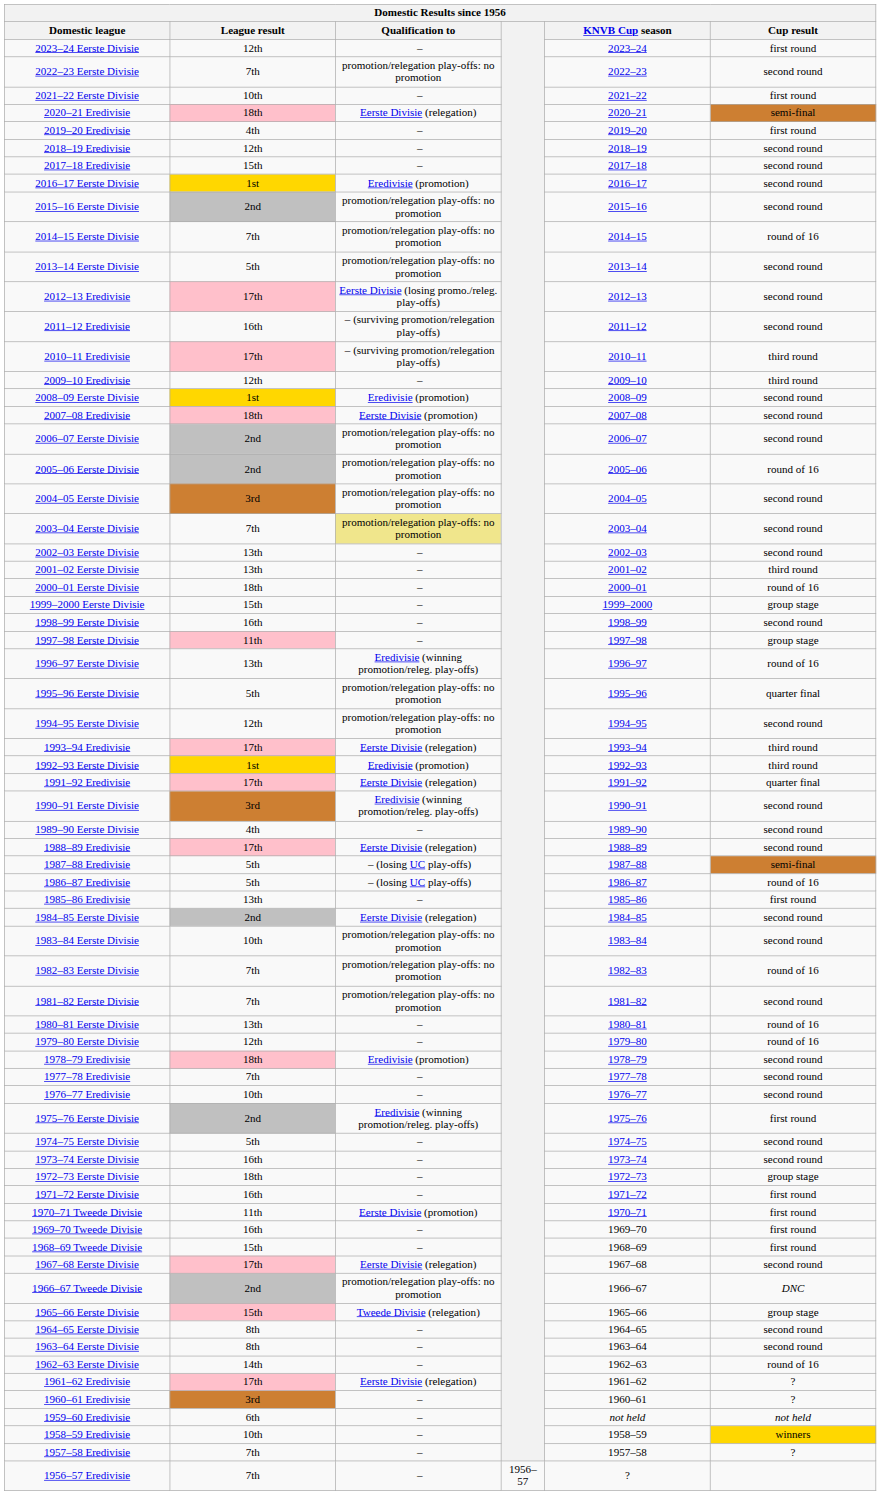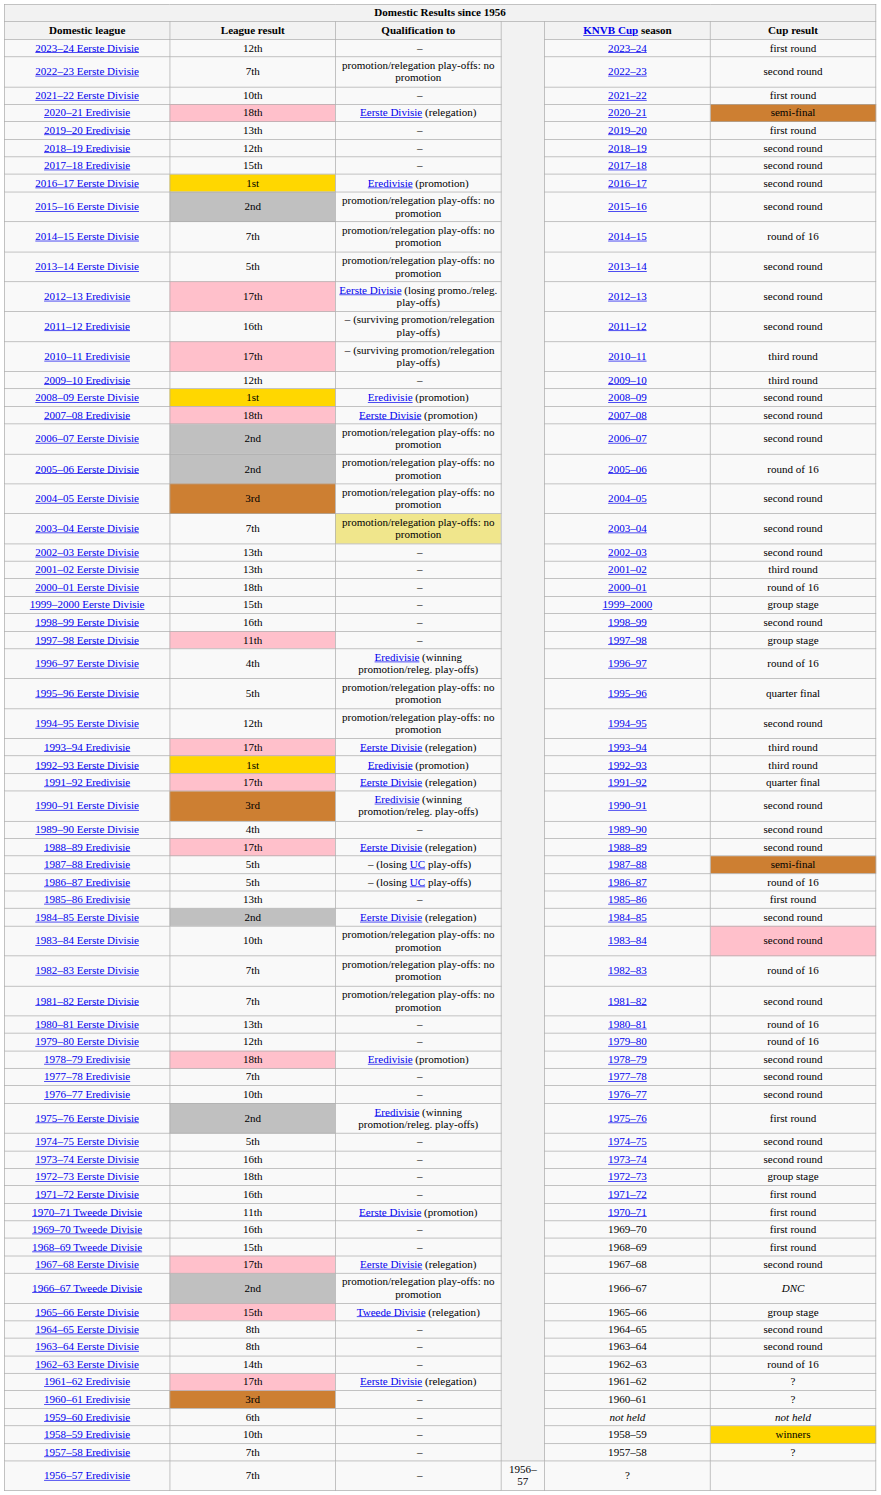 <table class="wikitable collapsible collapsed" style="width: 100%; text-align: center;">
 <tr>
 <th colspan=6>Domestic Results since 1956</th>
 </tr>
 <tr>
 <th width="19%">Domestic league</th>
 <th width="19%">League result</th>
 <th width="19%">Qualification to</th>
 <th width="5%" rowspan="68"></th>
 <th width="19%"><a href='#'>KNVB Cup</a> season</th>
 <th width="19%">Cup result</th>
 </tr>
 <tr>
 <td><a href='#'>2023–24 Eerste Divisie</a></td>
 <td>12th</td>
 <td> –</td>
 <td><a href='#'>2023–24</a></td>
 <td>first round</td>
 </tr>
 <tr>
 <td><a href='#'>2022–23 Eerste Divisie</a></td>
 <td>7th</td>
 <td>promotion/relegation play-offs: no promotion</td>
 <td><a href='#'>2022–23</a></td>
 <td>second round</td>
 </tr>
 <tr>
 <td><a href='#'>2021–22 Eerste Divisie</a></td>
 <td>10th</td>
 <td> –</td>
 <td><a href='#'>2021–22</a></td>
 <td>first round</td>
 </tr>
 <tr>
 <td><a href='#'>2020–21 Eredivisie</a></td>
 <td bgcolor="pink">18th</td>
 <td><a href='#'>Eerste Divisie</a> (relegation)</td>
 <td><a href='#'>2020–21</a></td>
 <td bgcolor="#CD7F32">semi-final</td>
 </tr>
 <tr>
 <td><a href='#'>2019–20 Eredivisie</a></td>
-<td>4th</td>
+<td>13th</td>
 <td> –</td>
 <td><a href='#'>2019–20</a></td>
 <td>first round</td>
 </tr>
 <tr>
 <td><a href='#'>2018–19 Eredivisie</a></td>
 <td>12th</td>
 <td> –</td>
 <td><a href='#'>2018–19</a></td>
 <td>second round</td>
 </tr>
 <tr>
 <td><a href='#'>2017–18 Eredivisie</a></td>
 <td>15th</td>
 <td> –</td>
 <td><a href='#'>2017–18</a></td>
 <td>second round</td>
 </tr>
 <tr>
 <td><a href='#'>2016–17 Eerste Divisie</a></td>
 <td bgcolor="gold">1st</td>
 <td><a href='#'>Eredivisie</a> (promotion)</td>
 <td><a href='#'>2016–17</a></td>
 <td>second round</td>
 </tr>
 <tr>
 <td><a href='#'>2015–16 Eerste Divisie</a></td>
 <td bgcolor="silver">2nd</td>
 <td>promotion/relegation play-offs: no promotion</td>
 <td><a href='#'>2015–16</a></td>
 <td>second round</td>
 </tr>
 <tr>
 <td><a href='#'>2014–15 Eerste Divisie</a></td>
 <td>7th</td>
 <td>promotion/relegation play-offs: no promotion</td>
 <td><a href='#'>2014–15</a></td>
 <td>round of 16</td>
 </tr>
 <tr>
 <td><a href='#'>2013–14 Eerste Divisie</a></td>
 <td>5th</td>
 <td>promotion/relegation play-offs: no promotion</td>
 <td><a href='#'>2013–14</a></td>
 <td>second round</td>
 </tr>
 <tr>
 <td><a href='#'>2012–13 Eredivisie</a></td>
 <td bgcolor="pink">17th</td>
 <td><a href='#'>Eerste Divisie</a> (losing promo./releg. play-offs)</td>
 <td><a href='#'>2012–13</a></td>
 <td>second round</td>
 </tr>
 <tr>
 <td><a href='#'>2011–12 Eredivisie</a></td>
 <td>16th</td>
 <td> – (surviving promotion/relegation play-offs)</td>
 <td><a href='#'>2011–12</a></td>
 <td>second round</td>
 </tr>
 <tr>
 <td><a href='#'>2010–11 Eredivisie</a></td>
 <td bgcolor="pink">17th</td>
 <td> – (surviving promotion/relegation play-offs)</td>
 <td><a href='#'>2010–11</a></td>
 <td>third round</td>
 </tr>
 <tr>
 <td><a href='#'>2009–10 Eredivisie</a></td>
 <td>12th</td>
 <td> –</td>
 <td><a href='#'>2009–10</a></td>
 <td>third round</td>
 </tr>
 <tr>
 <td><a href='#'>2008–09 Eerste Divisie</a></td>
 <td bgcolor="gold">1st</td>
 <td><a href='#'>Eredivisie</a> (promotion)</td>
 <td><a href='#'>2008–09</a></td>
 <td>second round</td>
 </tr>
 <tr>
 <td><a href='#'>2007–08 Eredivisie</a></td>
 <td bgcolor="pink">18th</td>
 <td><a href='#'>Eerste Divisie</a> (promotion)</td>
 <td><a href='#'>2007–08</a></td>
 <td>second round</td>
 </tr>
 <tr>
 <td><a href='#'>2006–07 Eerste Divisie</a></td>
 <td bgcolor="silver">2nd</td>
 <td>promotion/relegation play-offs: no promotion</td>
 <td><a href='#'>2006–07</a></td>
 <td>second round</td>
 </tr>
 <tr>
 <td><a href='#'>2005–06 Eerste Divisie</a></td>
 <td bgcolor="silver">2nd</td>
 <td>promotion/relegation play-offs: no promotion</td>
 <td><a href='#'>2005–06</a></td>
 <td>round of 16</td>
 </tr>
 <tr>
 <td><a href='#'>2004–05 Eerste Divisie</a></td>
 <td bgcolor="#CD7F32">3rd</td>
 <td>promotion/relegation play-offs: no promotion</td>
 <td><a href='#'>2004–05</a></td>
 <td>second round</td>
 </tr>
 <tr>
 <td><a href='#'>2003–04 Eerste Divisie</a></td>
 <td>7th</td>
 <td style="background: khaki;">promotion/relegation play-offs: no promotion</td>
 <td><a href='#'>2003–04</a></td>
 <td>second round</td>
 </tr>
 <tr>
 <td><a href='#'>2002–03 Eerste Divisie</a></td>
 <td>13th</td>
 <td> –</td>
 <td><a href='#'>2002–03</a></td>
 <td>second round</td>
 </tr>
 <tr>
 <td><a href='#'>2001–02 Eerste Divisie</a></td>
 <td>13th</td>
 <td> –</td>
 <td><a href='#'>2001–02</a></td>
 <td>third round</td>
 </tr>
 <tr>
 <td><a href='#'>2000–01 Eerste Divisie</a></td>
 <td>18th</td>
 <td> –</td>
 <td><a href='#'>2000–01</a></td>
 <td>round of 16</td>
 </tr>
 <tr>
 <td><a href='#'>1999–2000 Eerste Divisie</a></td>
 <td>15th</td>
 <td> –</td>
 <td><a href='#'>1999–2000</a></td>
 <td>group stage</td>
 </tr>
 <tr>
 <td><a href='#'>1998–99 Eerste Divisie</a></td>
 <td>16th</td>
 <td> –</td>
 <td><a href='#'>1998–99</a></td>
 <td>second round</td>
 </tr>
 <tr>
 <td><a href='#'>1997–98 Eerste Divisie</a></td>
 <td style="background: pink;">11th</td>
 <td> –</td>
 <td><a href='#'>1997–98</a></td>
 <td>group stage</td>
 </tr>
 <tr>
 <td><a href='#'>1996–97 Eerste Divisie</a></td>
-<td>13th</td>
+<td>4th</td>
 <td><a href='#'>Eredivisie</a> (winning promotion/releg. play-offs)</td>
 <td><a href='#'>1996–97</a></td>
 <td>round of 16</td>
 </tr>
 <tr>
 <td><a href='#'>1995–96 Eerste Divisie</a></td>
 <td>5th</td>
 <td>promotion/relegation play-offs: no promotion</td>
 <td><a href='#'>1995–96</a></td>
 <td>quarter final</td>
 </tr>
 <tr>
 <td><a href='#'>1994–95 Eerste Divisie</a></td>
 <td>12th</td>
 <td>promotion/relegation play-offs: no promotion</td>
 <td><a href='#'>1994–95</a></td>
 <td>second round</td>
 </tr>
 <tr>
 <td><a href='#'>1993–94 Eredivisie</a></td>
 <td bgcolor="pink">17th</td>
 <td><a href='#'>Eerste Divisie</a> (relegation)</td>
 <td><a href='#'>1993–94</a></td>
 <td>third round</td>
 </tr>
 <tr>
 <td><a href='#'>1992–93 Eerste Divisie</a></td>
 <td bgcolor="gold">1st</td>
 <td><a href='#'>Eredivisie</a> (promotion)</td>
 <td><a href='#'>1992–93</a></td>
 <td>third round</td>
 </tr>
 <tr>
 <td><a href='#'>1991–92 Eredivisie</a></td>
 <td bgcolor="pink">17th</td>
 <td><a href='#'>Eerste Divisie</a> (relegation)</td>
 <td><a href='#'>1991–92</a></td>
 <td>quarter final</td>
 </tr>
 <tr>
 <td><a href='#'>1990–91 Eerste Divisie</a></td>
 <td bgcolor="#CD7F32">3rd</td>
 <td><a href='#'>Eredivisie</a> (winning promotion/releg. play-offs)</td>
 <td><a href='#'>1990–91</a></td>
 <td>second round</td>
 </tr>
 <tr>
 <td><a href='#'>1989–90 Eerste Divisie</a></td>
 <td>4th</td>
 <td> –</td>
 <td><a href='#'>1989–90</a></td>
 <td>second round</td>
 </tr>
 <tr>
 <td><a href='#'>1988–89 Eredivisie</a></td>
 <td bgcolor="pink">17th</td>
 <td><a href='#'>Eerste Divisie</a> (relegation)</td>
 <td><a href='#'>1988–89</a></td>
 <td>second round</td>
 </tr>
 <tr>
 <td><a href='#'>1987–88 Eredivisie</a></td>
 <td>5th</td>
 <td> – (losing <a href='#'>UC</a> play-offs)</td>
 <td><a href='#'>1987–88</a></td>
 <td bgcolor="#CD7F32">semi-final</td>
 </tr>
 <tr>
 <td><a href='#'>1986–87 Eredivisie</a></td>
 <td>5th</td>
 <td> – (losing <a href='#'>UC</a> play-offs)</td>
 <td><a href='#'>1986–87</a></td>
 <td>round of 16</td>
 </tr>
 <tr>
 <td><a href='#'>1985–86 Eredivisie</a></td>
 <td>13th</td>
 <td> –</td>
 <td><a href='#'>1985–86</a></td>
 <td>first round</td>
 </tr>
 <tr>
 <td><a href='#'>1984–85 Eerste Divisie</a></td>
 <td bgcolor="silver">2nd</td>
 <td><a href='#'>Eerste Divisie</a> (relegation)</td>
 <td><a href='#'>1984–85</a></td>
 <td>second round</td>
 </tr>
 <tr>
 <td><a href='#'>1983–84 Eerste Divisie</a></td>
 <td>10th</td>
 <td>promotion/relegation play-offs: no promotion</td>
 <td><a href='#'>1983–84</a></td>
-<td>second round</td>
+<td style="background: pink;">second round</td>
 </tr>
 <tr>
 <td><a href='#'>1982–83 Eerste Divisie</a></td>
 <td>7th</td>
 <td>promotion/relegation play-offs: no promotion</td>
 <td><a href='#'>1982–83</a></td>
 <td>round of 16</td>
 </tr>
 <tr>
 <td><a href='#'>1981–82 Eerste Divisie</a></td>
 <td>7th</td>
 <td>promotion/relegation play-offs: no promotion</td>
 <td><a href='#'>1981–82</a></td>
 <td>second round</td>
 </tr>
 <tr>
 <td><a href='#'>1980–81 Eerste Divisie</a></td>
 <td>13th</td>
 <td> –</td>
 <td><a href='#'>1980–81</a></td>
 <td>round of 16</td>
 </tr>
 <tr>
 <td><a href='#'>1979–80 Eerste Divisie</a></td>
 <td>12th</td>
 <td> –</td>
 <td><a href='#'>1979–80</a></td>
 <td>round of 16</td>
 </tr>
 <tr>
 <td><a href='#'>1978–79 Eredivisie</a></td>
 <td bgcolor="pink">18th</td>
 <td><a href='#'>Eredivisie</a> (promotion)</td>
 <td><a href='#'>1978–79</a></td>
 <td>second round</td>
 </tr>
 <tr>
 <td><a href='#'>1977–78 Eredivisie</a></td>
 <td>7th</td>
 <td> –</td>
 <td><a href='#'>1977–78</a></td>
 <td>second round</td>
 </tr>
 <tr>
 <td><a href='#'>1976–77 Eredivisie</a></td>
 <td>10th</td>
 <td> –</td>
 <td><a href='#'>1976–77</a></td>
 <td>second round</td>
 </tr>
 <tr>
 <td><a href='#'>1975–76 Eerste Divisie</a></td>
 <td bgcolor="silver">2nd</td>
 <td><a href='#'>Eredivisie</a> (winning promotion/releg. play-offs)</td>
 <td><a href='#'>1975–76</a></td>
 <td>first round </td>
 </tr>
 <tr>
 <td><a href='#'>1974–75 Eerste Divisie</a></td>
 <td>5th</td>
 <td> –</td>
 <td><a href='#'>1974–75</a></td>
 <td>second round</td>
 </tr>
 <tr>
 <td><a href='#'>1973–74 Eerste Divisie</a></td>
 <td>16th</td>
 <td> –</td>
 <td><a href='#'>1973–74</a></td>
 <td>second round</td>
 </tr>
 <tr>
 <td><a href='#'>1972–73 Eerste Divisie</a></td>
 <td>18th</td>
 <td> –</td>
 <td><a href='#'>1972–73</a></td>
 <td>group stage</td>
 </tr>
 <tr>
 <td><a href='#'>1971–72 Eerste Divisie</a></td>
 <td>16th</td>
 <td> –</td>
 <td><a href='#'>1971–72</a></td>
 <td>first round</td>
 </tr>
 <tr>
 <td><a href='#'>1970–71 Tweede Divisie</a></td>
 <td>11th</td>
 <td><a href='#'>Eerste Divisie</a> (promotion)</td>
 <td><a href='#'>1970–71</a></td>
 <td>first round</td>
 </tr>
 <tr>
 <td><a href='#'>1969–70 Tweede Divisie</a></td>
 <td>16th</td>
 <td> –</td>
 <td>1969–70</td>
 <td>first round </td>
 </tr>
 <tr>
 <td><a href='#'>1968–69 Tweede Divisie</a></td>
 <td>15th</td>
 <td> –</td>
 <td>1968–69</td>
 <td>first round </td>
 </tr>
 <tr>
 <td><a href='#'>1967–68 Eerste Divisie</a></td>
 <td bgcolor="pink">17th</td>
 <td><a href='#'>Eerste Divisie</a> (relegation)</td>
 <td>1967–68</td>
 <td>second round</td>
 </tr>
 <tr>
 <td><a href='#'>1966–67 Tweede Divisie</a></td>
 <td bgcolor="silver">2nd</td>
 <td>promotion/relegation play-offs: no promotion</td>
 <td>1966–67</td>
 <td><em>DNC</em></td>
 </tr>
 <tr>
 <td><a href='#'>1965–66 Eerste Divisie</a></td>
 <td bgcolor="pink">15th</td>
 <td><a href='#'>Tweede Divisie</a> (relegation)</td>
 <td>1965–66</td>
 <td>group stage </td>
 </tr>
 <tr>
 <td><a href='#'>1964–65 Eerste Divisie</a></td>
 <td>8th</td>
 <td> –</td>
 <td>1964–65</td>
 <td>second round </td>
 </tr>
 <tr>
 <td><a href='#'>1963–64 Eerste Divisie</a></td>
 <td>8th</td>
 <td> –</td>
 <td>1963–64</td>
 <td>second round </td>
 </tr>
 <tr>
 <td><a href='#'>1962–63 Eerste Divisie</a></td>
 <td>14th</td>
 <td> –</td>
 <td>1962–63</td>
 <td>round of 16 </td>
 </tr>
 <tr>
 <td><a href='#'>1961–62 Eredivisie</a></td>
 <td bgcolor="pink">17th</td>
 <td><a href='#'>Eerste Divisie</a> (relegation)</td>
 <td>1961–62</td>
 <td>? </td>
 </tr>
 <tr>
 <td><a href='#'>1960–61 Eredivisie</a></td>
 <td bgcolor="#CD7F32">3rd</td>
 <td> –</td>
 <td>1960–61</td>
 <td>? </td>
 </tr>
 <tr>
 <td><a href='#'>1959–60 Eredivisie</a></td>
 <td>6th</td>
 <td> –</td>
 <td><em>not held</em></td>
 <td><em>not held</em></td>
 </tr>
 <tr>
 <td><a href='#'>1958–59 Eredivisie</a></td>
 <td>10th</td>
 <td> –</td>
 <td>1958–59</td>
 <td bgcolor="gold">winners</td>
 </tr>
 <tr>
 <td><a href='#'>1957–58 Eredivisie</a></td>
 <td>7th</td>
 <td> –</td>
 <td>1957–58</td>
 <td>? </td>
 </tr>
 <tr>
 <td><a href='#'>1956–57 Eredivisie</a></td>
 <td>7th</td>
 <td> –</td>
 <td>1956–57</td>
 <td>? </td>
 </tr>
 </table>
